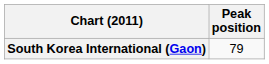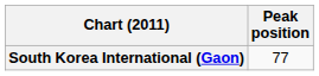 <table class="wikitable plainrowheaders" style="text-align:center">
 <tr>
 <th scope="col">Chart (2011)</th>
 <th scope="col">Peak<br>position</th>
 </tr>
 <tr>
 <th scope="row">South Korea International (<a href='#'>Gaon</a>)</th>
-<td>79</td>
+<td>77</td>
 </tr>
 </table>
